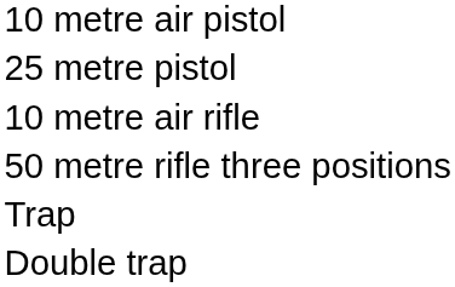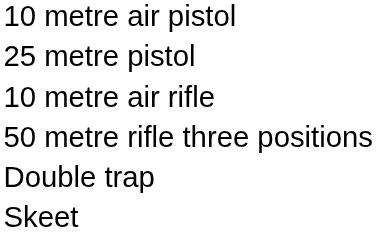 <table>
 <tr>
 <td>10 metre air pistol <br></td>
 <td></td>
 <td></td>
 <td></td>
 </tr>
 <tr>
 <td>25 metre pistol <br></td>
 <td></td>
 <td></td>
 <td></td>
 </tr>
 <tr>
 <td>10 metre air rifle <br></td>
 <td></td>
 <td></td>
 <td></td>
 </tr>
 <tr>
 <td>50 metre rifle three positions <br></td>
 <td></td>
 <td></td>
 <td></td>
 </tr>
 <tr>
-<td>Trap <br></td>
+<td>Double trap <br></td>
 <td></td>
 <td></td>
 <td></td>
 </tr>
 <tr>
-<td>Double trap <br></td>
+<td>Skeet <br></td>
 <td></td>
 <td></td>
 <td></td>
 </tr>
 </table>
